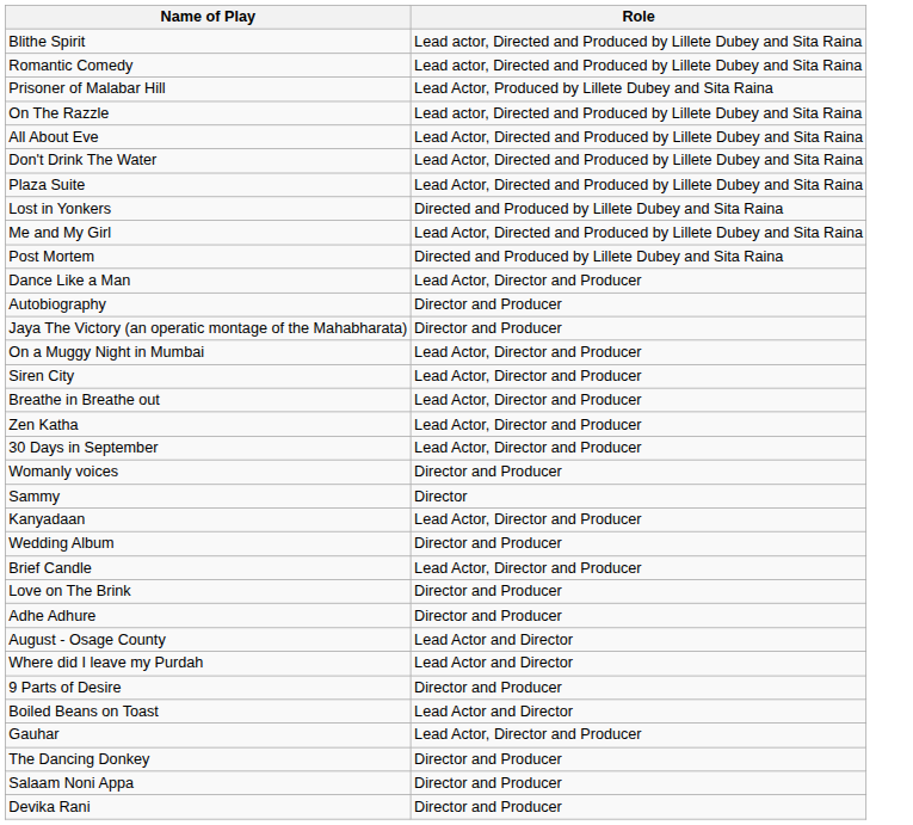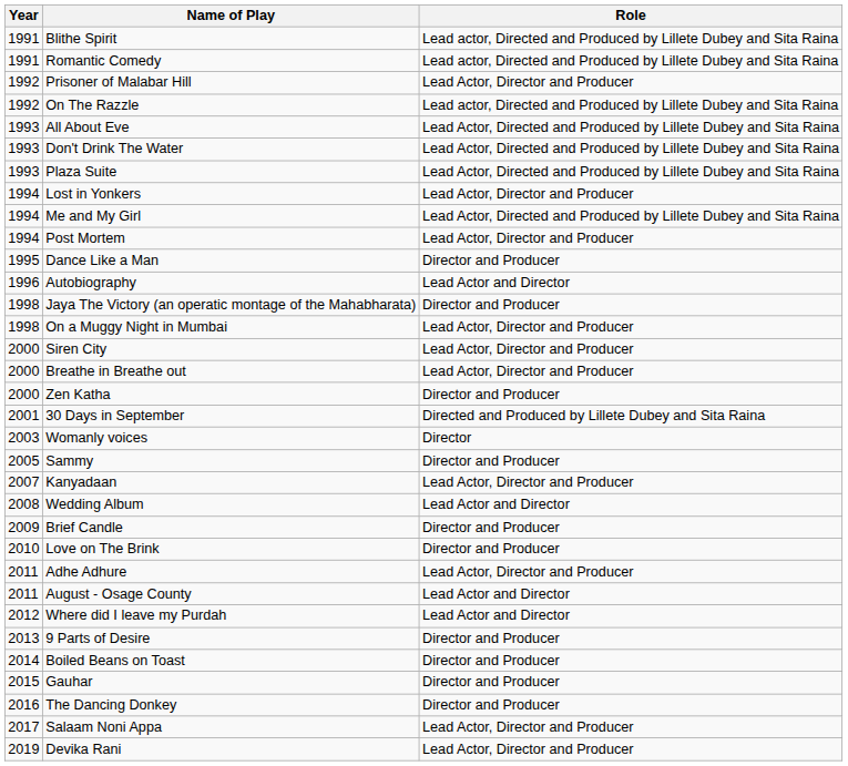 <table class="wikitable">
 <tr>
+<th><strong>Year</strong></th>
 <th><strong>Name of Play</strong></th>
 <th><strong>Role</strong></th>
 </tr>
 <tr>
+<td>1991</td>
 <td>Blithe Spirit</td>
 <td>Lead actor, Directed and Produced  by Lillete Dubey and Sita Raina</td>
 </tr>
 <tr>
+<td>1991</td>
 <td>Romantic Comedy</td>
 <td>Lead actor, Directed and Produced by Lillete Dubey and Sita Raina</td>
 </tr>
 <tr>
+<td>1992</td>
 <td>Prisoner of Malabar Hill</td>
-<td>Lead Actor, Produced by Lillete Dubey and Sita Raina</td>
+<td>Lead Actor, Director and Producer</td>
 </tr>
 <tr>
+<td>1992</td>
 <td>On The Razzle</td>
 <td>Lead actor, Directed and Produced by Lillete Dubey and Sita Raina</td>
 </tr>
 <tr>
+<td>1993</td>
 <td>All About Eve</td>
 <td>Lead Actor, Directed and Produced by Lillete Dubey and Sita Raina</td>
 </tr>
 <tr>
+<td>1993</td>
 <td>Don't Drink The Water</td>
 <td>Lead Actor, Directed and Produced by Lillete Dubey and Sita Raina</td>
 </tr>
 <tr>
+<td>1993</td>
 <td>Plaza Suite</td>
 <td>Lead Actor, Directed and Produced by Lillete Dubey and Sita Raina</td>
 </tr>
 <tr>
+<td>1994</td>
 <td>Lost in Yonkers</td>
-<td>Directed and Produced by Lillete Dubey and Sita Raina</td>
+<td>Lead Actor, Director and Producer</td>
 </tr>
 <tr>
+<td>1994</td>
 <td>Me and My Girl</td>
 <td>Lead Actor, Directed and Produced by Lillete Dubey and Sita Raina</td>
 </tr>
 <tr>
+<td>1994</td>
 <td>Post Mortem</td>
-<td>Directed and Produced by Lillete Dubey and Sita Raina</td>
-</tr>
-<tr>
-<td>Dance Like a Man</td>
 <td>Lead Actor, Director and Producer</td>
 </tr>
 <tr>
-<td>Autobiography</td>
+<td>1995</td>
+<td>Dance Like a Man</td>
 <td>Director and Producer</td>
 </tr>
 <tr>
+<td>1996</td>
+<td>Autobiography</td>
+<td>Lead Actor and Director  </td>
+</tr>
+<tr>
+<td>1998</td>
 <td>Jaya The Victory (an operatic montage of the Mahabharata)</td>
 <td>Director and Producer</td>
 </tr>
 <tr>
+<td>1998</td>
 <td>On a Muggy Night in Mumbai</td>
 <td>Lead Actor, Director and Producer</td>
 </tr>
 <tr>
+<td>2000</td>
 <td>Siren City</td>
 <td>Lead Actor, Director and Producer</td>
 </tr>
 <tr>
+<td>2000</td>
 <td>Breathe in Breathe out</td>
 <td>Lead Actor, Director and Producer</td>
 </tr>
 <tr>
+<td>2000</td>
 <td>Zen Katha</td>
-<td>Lead Actor, Director and Producer</td>
-</tr>
-<tr>
-<td>30 Days in September</td>
-<td>Lead Actor, Director and Producer</td>
-</tr>
-<tr>
-<td>Womanly voices</td>
 <td>Director and Producer</td>
 </tr>
 <tr>
-<td>Sammy</td>
+<td>2001</td>
+<td>30 Days in September</td>
+<td>Directed and Produced by Lillete Dubey and Sita Raina</td>
+</tr>
+<tr>
+<td>2003</td>
+<td>Womanly voices</td>
 <td>Director</td>
 </tr>
 <tr>
+<td>2005</td>
+<td>Sammy</td>
+<td>Director and Producer</td>
+</tr>
+<tr>
+<td>2007</td>
 <td>Kanyadaan</td>
 <td>Lead Actor, Director and Producer</td>
 </tr>
 <tr>
+<td>2008</td>
 <td>Wedding Album</td>
+<td>Lead Actor and Director</td>
+</tr>
+<tr>
+<td>2009</td>
+<td>Brief Candle</td>
 <td>Director and Producer</td>
 </tr>
 <tr>
-<td>Brief Candle</td>
-<td>Lead Actor, Director and Producer</td>
-</tr>
-<tr>
+<td>2010</td>
 <td>Love on The Brink</td>
 <td>Director and Producer</td>
 </tr>
 <tr>
+<td>2011</td>
 <td>Adhe Adhure</td>
-<td>Director and Producer</td>
+<td>Lead Actor, Director and Producer</td>
 </tr>
 <tr>
+<td>2011</td>
 <td>August - Osage County</td>
 <td>Lead Actor and Director</td>
 </tr>
 <tr>
+<td>2012</td>
 <td>Where did I leave my Purdah</td>
 <td>Lead Actor and Director</td>
 </tr>
 <tr>
+<td>2013</td>
 <td>9 Parts of Desire</td>
 <td>Director and Producer</td>
 </tr>
 <tr>
+<td>2014</td>
 <td>Boiled Beans on Toast</td>
-<td>Lead Actor and Director</td>
+<td>Director and Producer</td>
 </tr>
 <tr>
+<td>2015</td>
 <td>Gauhar</td>
-<td>Lead Actor, Director and Producer</td>
+<td>Director and Producer</td>
 </tr>
 <tr>
+<td>2016</td>
 <td>The Dancing Donkey</td>
 <td>Director and Producer</td>
 </tr>
 <tr>
+<td>2017</td>
 <td>Salaam Noni Appa</td>
-<td>Director and Producer</td>
+<td>Lead Actor, Director and Producer</td>
 </tr>
 <tr>
+<td>2019</td>
 <td>Devika Rani</td>
-<td>Director and Producer</td>
+<td>Lead Actor, Director and Producer</td>
 </tr>
 </table>
